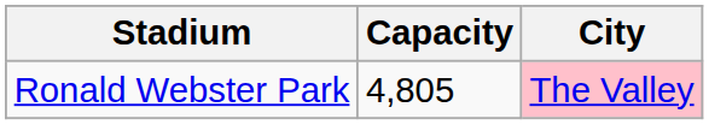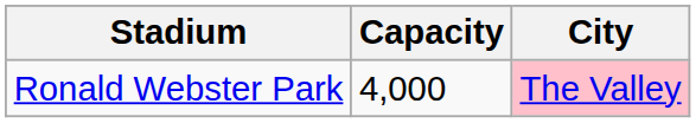 <table class="wikitable sortable">
 <tr>
 <th>Stadium</th>
 <th>Capacity</th>
 <th>City</th>
 </tr>
 <tr>
 <td><a href='#'>Ronald Webster Park</a></td>
-<td>4,805</td>
+<td>4,000</td>
 <td style="background: pink;"><a href='#'>The Valley</a></td>
 </tr>
 </table>
